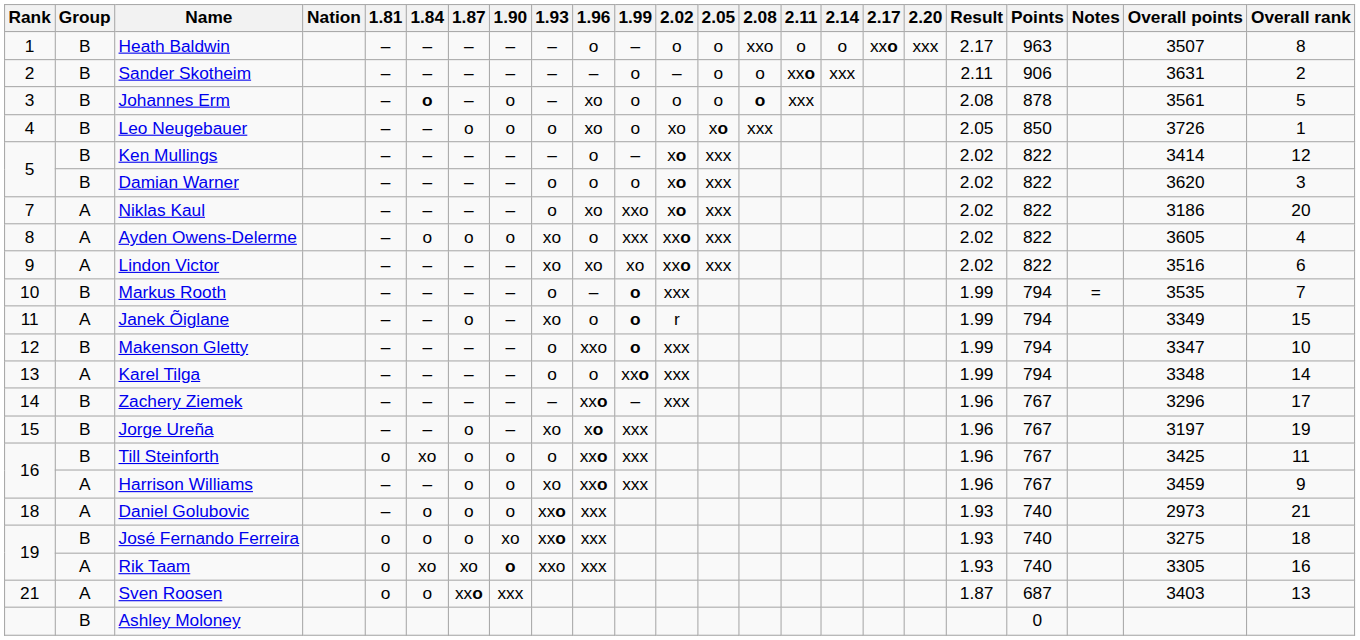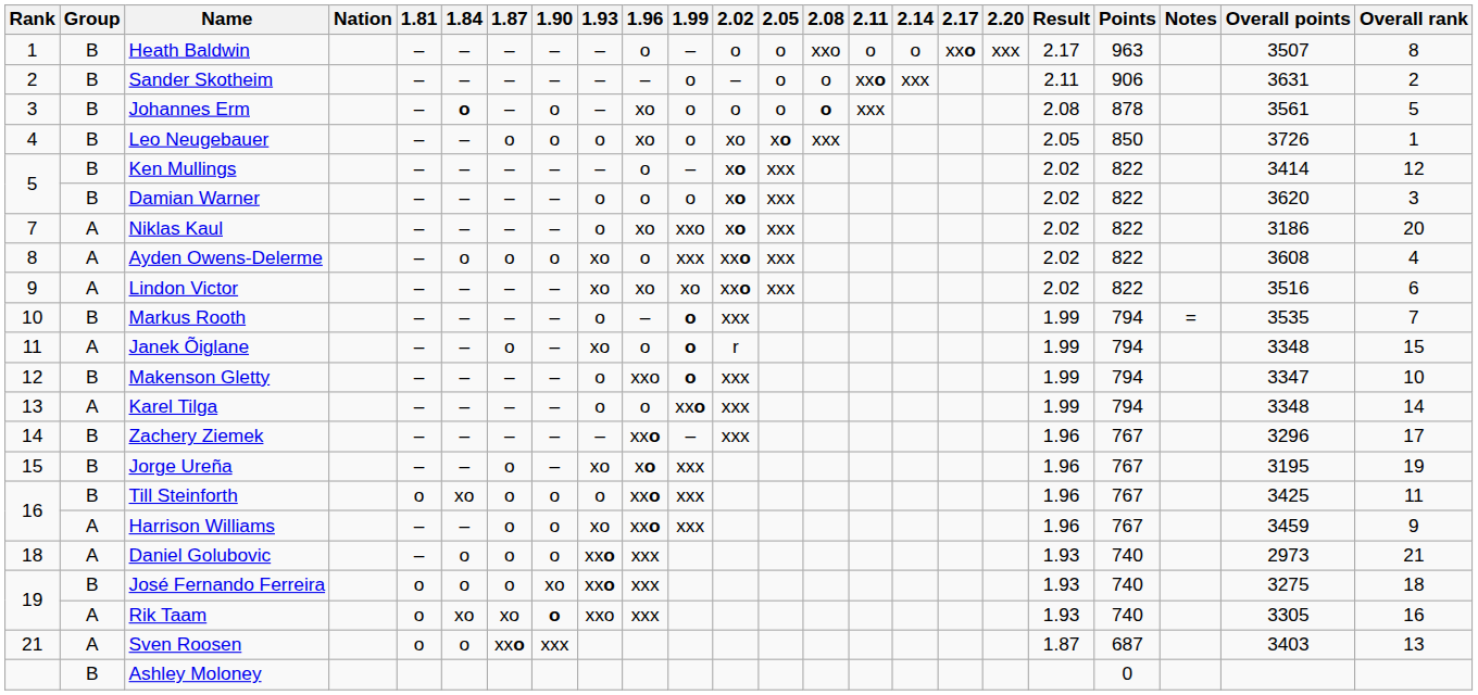 <table class="wikitable sortable" style="text-align:center">
 <tr>
 <th>Rank</th>
 <th>Group</th>
 <th>Name</th>
 <th>Nation</th>
 <th>1.81</th>
 <th>1.84</th>
 <th>1.87</th>
 <th>1.90</th>
 <th>1.93</th>
 <th>1.96</th>
 <th>1.99</th>
 <th>2.02</th>
 <th>2.05</th>
 <th>2.08</th>
 <th>2.11</th>
 <th>2.14</th>
 <th>2.17</th>
 <th>2.20</th>
 <th>Result</th>
 <th>Points</th>
 <th>Notes</th>
 <th>Overall points</th>
 <th>Overall rank</th>
 </tr>
 <tr>
 <td>1</td>
 <td>B</td>
 <td align="left"><a href='#'>Heath Baldwin</a></td>
 <td align="left"></td>
 <td>–</td>
 <td>–</td>
 <td>–</td>
 <td>–</td>
 <td>–</td>
 <td>o</td>
 <td>–</td>
 <td>o</td>
 <td>o</td>
 <td>xxo</td>
 <td>o</td>
 <td>o</td>
 <td>xx<strong>o</strong></td>
 <td>xxx</td>
 <td>2.17</td>
 <td>963</td>
 <td></td>
 <td>3507</td>
 <td>8</td>
 </tr>
 <tr>
 <td>2</td>
 <td>B</td>
 <td align="left"><a href='#'>Sander Skotheim</a></td>
 <td align="left"></td>
 <td>–</td>
 <td>–</td>
 <td>–</td>
 <td>–</td>
 <td>–</td>
 <td>–</td>
 <td>o</td>
 <td>–</td>
 <td>o</td>
 <td>o</td>
 <td>xx<strong>o</strong></td>
 <td>xxx</td>
 <td></td>
 <td></td>
 <td>2.11</td>
 <td>906</td>
 <td></td>
 <td>3631</td>
 <td>2</td>
 </tr>
 <tr>
 <td>3</td>
 <td>B</td>
 <td align="left"><a href='#'>Johannes Erm</a></td>
 <td align="left"></td>
 <td>–</td>
 <td><strong>o</strong></td>
 <td>–</td>
 <td>o</td>
 <td>–</td>
 <td>xo</td>
 <td>o</td>
 <td>o</td>
 <td>o</td>
 <td><strong>o</strong></td>
 <td>xxx</td>
 <td></td>
 <td></td>
 <td></td>
 <td>2.08</td>
 <td>878</td>
 <td></td>
 <td>3561</td>
 <td>5</td>
 </tr>
 <tr>
 <td>4</td>
 <td>B</td>
 <td align="left"><a href='#'>Leo Neugebauer</a></td>
 <td align="left"></td>
 <td>–</td>
 <td>–</td>
 <td>o</td>
 <td>o</td>
 <td>o</td>
 <td>xo</td>
 <td>o</td>
 <td>xo</td>
 <td>x<strong>o</strong></td>
 <td>xxx</td>
 <td></td>
 <td></td>
 <td></td>
 <td></td>
 <td>2.05</td>
 <td>850</td>
 <td></td>
 <td>3726</td>
 <td>1</td>
 </tr>
 <tr>
 <td rowspan="2">5</td>
 <td>B</td>
 <td align="left"><a href='#'>Ken Mullings</a></td>
 <td align="left"></td>
 <td>–</td>
 <td>–</td>
 <td>–</td>
 <td>–</td>
 <td>–</td>
 <td>o</td>
 <td>–</td>
 <td>x<strong>o</strong></td>
 <td>xxx</td>
 <td></td>
 <td></td>
 <td></td>
 <td></td>
 <td></td>
 <td>2.02</td>
 <td>822</td>
 <td></td>
 <td>3414</td>
 <td>12</td>
 </tr>
 <tr>
 <td>B</td>
 <td align="left"><a href='#'>Damian Warner</a></td>
 <td align="left"></td>
 <td>–</td>
 <td>–</td>
 <td>–</td>
 <td>–</td>
 <td>o</td>
 <td>o</td>
 <td>o</td>
 <td>x<strong>o</strong></td>
 <td>xxx</td>
 <td></td>
 <td></td>
 <td></td>
 <td></td>
 <td></td>
 <td>2.02</td>
 <td>822</td>
 <td></td>
 <td>3620</td>
 <td>3</td>
 </tr>
 <tr>
 <td>7</td>
 <td>A</td>
 <td align="left"><a href='#'>Niklas Kaul</a></td>
 <td align="left"></td>
 <td>–</td>
 <td>–</td>
 <td>–</td>
 <td>–</td>
 <td>o</td>
 <td>xo</td>
 <td>xxo</td>
 <td>x<strong>o</strong></td>
 <td>xxx</td>
 <td></td>
 <td></td>
 <td></td>
 <td></td>
 <td></td>
 <td>2.02</td>
 <td>822</td>
 <td></td>
 <td>3186</td>
 <td>20</td>
 </tr>
 <tr>
 <td>8</td>
 <td>A</td>
 <td align="left"><a href='#'>Ayden Owens-Delerme</a></td>
 <td align="left"></td>
 <td>–</td>
 <td>o</td>
 <td>o</td>
 <td>o</td>
 <td>xo</td>
 <td>o</td>
 <td>xxx</td>
 <td>xx<strong>o</strong></td>
 <td>xxx</td>
 <td></td>
 <td></td>
 <td></td>
 <td></td>
 <td></td>
 <td>2.02</td>
 <td>822</td>
 <td></td>
-<td>3605</td>
+<td>3608</td>
 <td>4</td>
 </tr>
 <tr>
 <td>9</td>
 <td>A</td>
 <td align="left"><a href='#'>Lindon Victor</a></td>
 <td align="left"></td>
 <td>–</td>
 <td>–</td>
 <td>–</td>
 <td>–</td>
 <td>xo</td>
 <td>xo</td>
 <td>xo</td>
 <td>xx<strong>o</strong></td>
 <td>xxx</td>
 <td></td>
 <td></td>
 <td></td>
 <td></td>
 <td></td>
 <td>2.02</td>
 <td>822</td>
 <td></td>
 <td>3516</td>
 <td>6</td>
 </tr>
 <tr>
 <td>10</td>
 <td>B</td>
 <td align="left"><a href='#'>Markus Rooth</a></td>
 <td align="left"></td>
 <td>–</td>
 <td>–</td>
 <td>–</td>
 <td>–</td>
 <td>o</td>
 <td>–</td>
 <td><strong>o</strong></td>
 <td>xxx</td>
 <td></td>
 <td></td>
 <td></td>
 <td></td>
 <td></td>
 <td></td>
 <td>1.99</td>
 <td>794</td>
 <td>=</td>
 <td>3535</td>
 <td>7</td>
 </tr>
 <tr>
 <td>11</td>
 <td>A</td>
 <td align="left"><a href='#'>Janek Õiglane</a></td>
 <td align="left"></td>
 <td>–</td>
 <td>–</td>
 <td>o</td>
 <td>–</td>
 <td>xo</td>
 <td>o</td>
 <td><strong>o</strong></td>
 <td>r</td>
 <td></td>
 <td></td>
 <td></td>
 <td></td>
 <td></td>
 <td></td>
 <td>1.99</td>
 <td>794</td>
 <td></td>
-<td>3349</td>
+<td>3348</td>
 <td>15</td>
 </tr>
 <tr>
 <td>12</td>
 <td>B</td>
 <td align="left"><a href='#'>Makenson Gletty</a></td>
 <td align="left"></td>
 <td>–</td>
 <td>–</td>
 <td>–</td>
 <td>–</td>
 <td>o</td>
 <td>xxo</td>
 <td><strong>o</strong></td>
 <td>xxx</td>
 <td></td>
 <td></td>
 <td></td>
 <td></td>
 <td></td>
 <td></td>
 <td>1.99</td>
 <td>794</td>
 <td></td>
 <td>3347</td>
 <td>10</td>
 </tr>
 <tr>
 <td>13</td>
 <td>A</td>
 <td align="left"><a href='#'>Karel Tilga</a></td>
 <td align="left"></td>
 <td>–</td>
 <td>–</td>
 <td>–</td>
 <td>–</td>
 <td>o</td>
 <td>o</td>
 <td>xx<strong>o</strong></td>
 <td>xxx</td>
 <td></td>
 <td></td>
 <td></td>
 <td></td>
 <td></td>
 <td></td>
 <td>1.99</td>
 <td>794</td>
 <td></td>
 <td>3348</td>
 <td>14</td>
 </tr>
 <tr>
 <td>14</td>
 <td>B</td>
 <td align="left"><a href='#'>Zachery Ziemek</a></td>
 <td align="left"></td>
 <td>–</td>
 <td>–</td>
 <td>–</td>
 <td>–</td>
 <td>–</td>
 <td>xx<strong>o</strong></td>
 <td>–</td>
 <td>xxx</td>
 <td></td>
 <td></td>
 <td></td>
 <td></td>
 <td></td>
 <td></td>
 <td>1.96</td>
 <td>767</td>
 <td></td>
 <td>3296</td>
 <td>17</td>
 </tr>
 <tr>
 <td>15</td>
 <td>B</td>
 <td align="left"><a href='#'>Jorge Ureña</a></td>
 <td align="left"></td>
 <td>–</td>
 <td>–</td>
 <td>o</td>
 <td>–</td>
 <td>xo</td>
 <td>x<strong>o</strong></td>
 <td>xxx</td>
 <td></td>
 <td></td>
 <td></td>
 <td></td>
 <td></td>
 <td></td>
 <td></td>
 <td>1.96</td>
 <td>767</td>
 <td></td>
-<td>3197</td>
+<td>3195</td>
 <td>19</td>
 </tr>
 <tr>
 <td rowspan="2">16</td>
 <td>B</td>
 <td align="left"><a href='#'>Till Steinforth</a></td>
 <td align="left"></td>
 <td>o</td>
 <td>xo</td>
 <td>o</td>
 <td>o</td>
 <td>o</td>
 <td>xx<strong>o</strong></td>
 <td>xxx</td>
 <td></td>
 <td></td>
 <td></td>
 <td></td>
 <td></td>
 <td></td>
 <td></td>
 <td>1.96</td>
 <td>767</td>
 <td></td>
 <td>3425</td>
 <td>11</td>
 </tr>
 <tr>
 <td>A</td>
 <td align="left"><a href='#'>Harrison Williams</a></td>
 <td align="left"></td>
 <td>–</td>
 <td>–</td>
 <td>o</td>
 <td>o</td>
 <td>xo</td>
 <td>xx<strong>o</strong></td>
 <td>xxx</td>
 <td></td>
 <td></td>
 <td></td>
 <td></td>
 <td></td>
 <td></td>
 <td></td>
 <td>1.96</td>
 <td>767</td>
 <td></td>
 <td>3459</td>
 <td>9</td>
 </tr>
 <tr>
 <td>18</td>
 <td>A</td>
 <td align="left"><a href='#'>Daniel Golubovic</a></td>
 <td align="left"></td>
 <td>–</td>
 <td>o</td>
 <td>o</td>
 <td>o</td>
 <td>xx<strong>o</strong></td>
 <td>xxx</td>
 <td></td>
 <td></td>
 <td></td>
 <td></td>
 <td></td>
 <td></td>
 <td></td>
 <td></td>
 <td>1.93</td>
 <td>740</td>
 <td></td>
 <td>2973</td>
 <td>21</td>
 </tr>
 <tr>
 <td rowspan="2">19</td>
 <td>B</td>
 <td align="left"><a href='#'>José Fernando Ferreira</a></td>
 <td align="left"></td>
 <td>o</td>
 <td>o</td>
 <td>o</td>
 <td>xo</td>
 <td>xx<strong>o</strong></td>
 <td>xxx</td>
 <td></td>
 <td></td>
 <td></td>
 <td></td>
 <td></td>
 <td></td>
 <td></td>
 <td></td>
 <td>1.93</td>
 <td>740</td>
 <td></td>
 <td>3275</td>
 <td>18</td>
 </tr>
 <tr>
 <td>A</td>
 <td align="left"><a href='#'>Rik Taam</a></td>
 <td align="left"></td>
 <td>o</td>
 <td>xo</td>
 <td>xo</td>
 <td><strong>o</strong></td>
 <td>xxo</td>
 <td>xxx</td>
 <td></td>
 <td></td>
 <td></td>
 <td></td>
 <td></td>
 <td></td>
 <td></td>
 <td></td>
 <td>1.93</td>
 <td>740</td>
 <td></td>
 <td>3305</td>
 <td>16</td>
 </tr>
 <tr>
 <td>21</td>
 <td>A</td>
 <td align="left"><a href='#'>Sven Roosen</a></td>
 <td align="left"></td>
 <td>o</td>
 <td>o</td>
 <td>xx<strong>o</strong></td>
 <td>xxx</td>
 <td></td>
 <td></td>
 <td></td>
 <td></td>
 <td></td>
 <td></td>
 <td></td>
 <td></td>
 <td></td>
 <td></td>
 <td>1.87</td>
 <td>687</td>
 <td></td>
 <td>3403</td>
 <td>13</td>
 </tr>
 <tr>
 <td></td>
 <td>B</td>
 <td align="left"><a href='#'>Ashley Moloney</a></td>
 <td align="left"></td>
 <td></td>
 <td></td>
 <td></td>
 <td></td>
 <td></td>
 <td></td>
 <td></td>
 <td></td>
 <td></td>
 <td></td>
 <td></td>
 <td></td>
 <td></td>
 <td></td>
 <td></td>
 <td>0</td>
 <td></td>
 <td></td>
 <td></td>
 </tr>
 </table>
